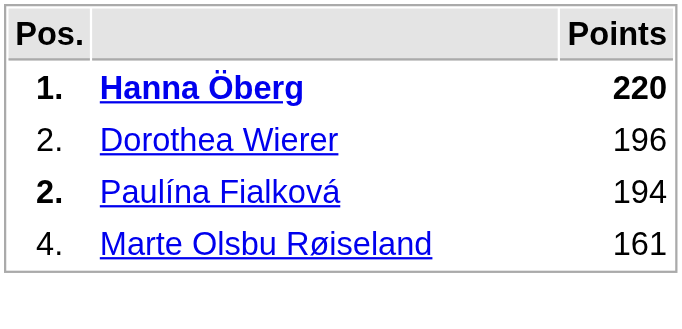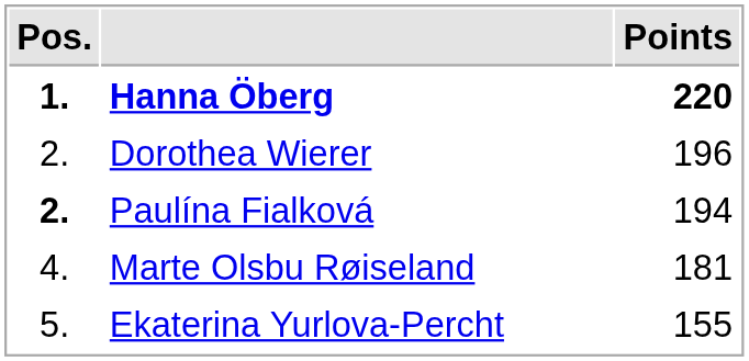 <table cellspacing="1" cellpadding="3" style="border:1px solid #AAAAAA;font-size:90%">
 <tr bgcolor="#E4E4E4">
 <th style="border-bottom:1px solid #AAAAAA" width=10>Pos.</th>
 <th style="border-bottom:1px solid #AAAAAA" width=200></th>
 <th style="border-bottom:1px solid #AAAAAA" width=20>Points</th>
 </tr>
 <tr>
 <td align="center"><strong>1.</strong></td>
 <td><strong> <a href='#'>Hanna Öberg</a></strong></td>
 <td align="right"><strong>220</strong></td>
 </tr>
 <tr>
 <td align="center">2.</td>
 <td> <a href='#'>Dorothea Wierer</a></td>
 <td align="right">196</td>
 </tr>
 <tr>
 <td align="center"><strong>2.</strong></td>
 <td> <a href='#'>Paulína Fialková</a></td>
 <td align="right">194</td>
 </tr>
 <tr>
 <td align="center">4.</td>
 <td> <a href='#'>Marte Olsbu Røiseland</a></td>
-<td align="right">161</td>
+<td align="right">181</td>
+</tr>
+<tr>
+<td align="center">5.</td>
+<td> <a href='#'>Ekaterina Yurlova-Percht</a></td>
+<td align="right">155</td>
 </tr>
 </table>
